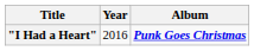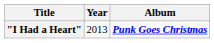 <table class="wikitable plainrowheaders" style="text-align:center;">
 <tr>
 <th scope=col>Title</th>
 <th scope=col>Year</th>
 <th scope=col>Album</th>
 </tr>
 <tr>
 <th scope="row">"I Had a Heart"</th>
-<td rowspan=1>2016</td>
+<td rowspan=1>2013</td>
 <td style="text-align:left;"><strong><em><a href='#'>Punk Goes Christmas</a></em></strong></td>
 </tr>
 </table>
